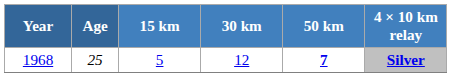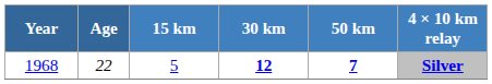 <table class="wikitable" style="font-size:95%; text-align:center; border:grey solid 1px; border-collapse:collapse; background:#ffffff;">
 <tr>
 <th style="background-color:#369; color:white; width:60px;"> Year </th>
 <th style="background-color:#369; color:white; width:40px;"> Age </th>
 <th style="background-color:#4180be; color:white; width:75px;"> 15 km </th>
 <th style="background-color:#4180be; color:white; width:75px;"> 30 km </th>
 <th style="background-color:#4180be; color:white; width:75px;"> 50 km </th>
 <th style="background-color:#4180be; color:white; width:75px;"> 4 × 10 km <br> relay </th>
 </tr>
 <tr>
 <td><a href='#'>1968</a></td>
-<td><em>25</em></td>
+<td><em>22</em></td>
 <td><a href='#'>5</a></td>
-<td><a href='#'>12</a></td>
+<td><strong><a href='#'>12</a></strong></td>
 <td><strong><a href='#'>7</a></strong></td>
 <td style="background:silver;"><a href='#'><strong>Silver</strong></a></td>
 </tr>
 <tr>
 </tr>
 </table>
